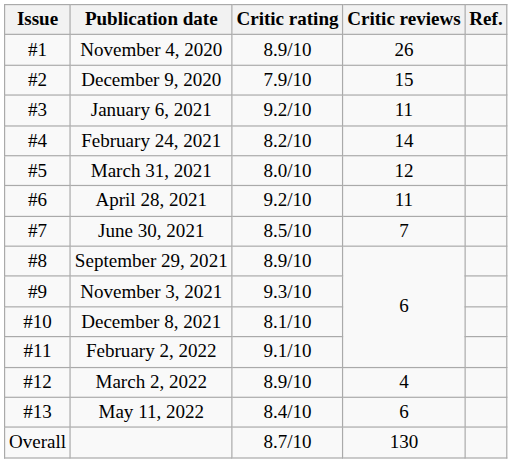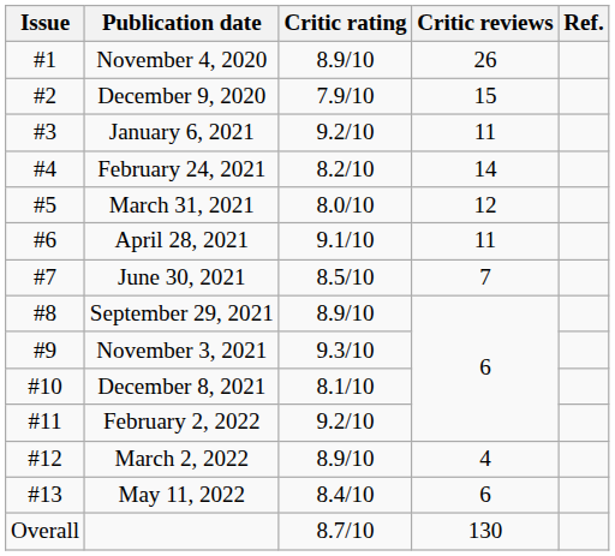 <table class="wikitable" style="text-align: center;">
 <tr>
 <th>Issue</th>
 <th>Publication date</th>
 <th>Critic rating</th>
 <th>Critic reviews</th>
 <th>Ref.</th>
 </tr>
 <tr>
 <td>#1</td>
 <td>November 4, 2020</td>
 <td>8.9/10</td>
 <td>26</td>
 <td></td>
 </tr>
 <tr>
 <td>#2</td>
 <td>December 9, 2020</td>
 <td>7.9/10</td>
 <td>15</td>
 <td></td>
 </tr>
 <tr>
 <td>#3</td>
 <td>January 6, 2021</td>
 <td>9.2/10</td>
 <td>11</td>
 <td></td>
 </tr>
 <tr>
 <td>#4</td>
 <td>February 24, 2021</td>
 <td>8.2/10</td>
 <td>14</td>
 <td></td>
 </tr>
 <tr>
 <td>#5</td>
 <td>March 31, 2021</td>
 <td>8.0/10</td>
 <td>12</td>
 <td></td>
 </tr>
 <tr>
 <td>#6</td>
 <td>April 28, 2021</td>
-<td>9.2/10</td>
+<td>9.1/10</td>
 <td>11</td>
 <td></td>
 </tr>
 <tr>
 <td>#7</td>
 <td>June 30, 2021</td>
 <td>8.5/10</td>
 <td>7</td>
 <td></td>
 </tr>
 <tr>
 <td>#8</td>
 <td>September 29, 2021</td>
 <td>8.9/10</td>
 <td rowspan="4">6</td>
 <td></td>
 </tr>
 <tr>
 <td>#9</td>
 <td>November 3, 2021</td>
 <td>9.3/10</td>
 <td></td>
 </tr>
 <tr>
 <td>#10</td>
 <td>December 8, 2021</td>
 <td>8.1/10</td>
 <td></td>
 </tr>
 <tr>
 <td>#11</td>
 <td>February 2, 2022</td>
-<td>9.1/10</td>
+<td>9.2/10</td>
 <td></td>
 </tr>
 <tr>
 <td>#12</td>
 <td>March 2, 2022</td>
 <td>8.9/10</td>
 <td>4</td>
 <td></td>
 </tr>
 <tr>
 <td>#13</td>
 <td>May 11, 2022</td>
 <td>8.4/10</td>
 <td>6</td>
 <td></td>
 </tr>
 <tr>
 <td>Overall</td>
 <td></td>
 <td>8.7/10</td>
 <td>130</td>
 <td></td>
 </tr>
 </table>
